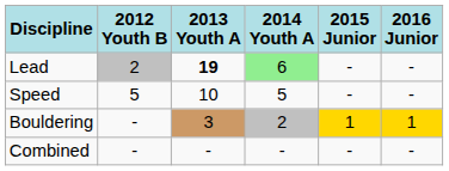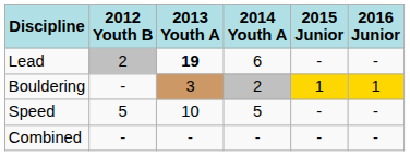 <table class="wikitable" style="text-align: center;">
 <tr>
 <th style="background: #b0e0e6;">Discipline</th>
 <th style="background: #b0e0e6;">2012<br>Youth B</th>
 <th style="background: #b0e0e6;">2013<br>Youth A</th>
 <th style="background: #b0e0e6;">2014<br>Youth A</th>
 <th style="background: #b0e0e6;">2015<br>Junior</th>
 <th style="background: #b0e0e6;">2016<br>Junior</th>
 </tr>
 <tr>
 <td align="left">Lead</td>
 <td style="background: Silver;">2</td>
 <td><strong>19</strong></td>
-<td style="background: lightgreen;">6</td>
-<td>-</td>
-<td>-</td>
-</tr>
-<tr>
-<td align="left">Speed</td>
-<td>5</td>
-<td>10</td>
-<td>5</td>
+<td>6</td>
 <td>-</td>
 <td>-</td>
 </tr>
 <tr>
 <td align="left">Bouldering</td>
 <td>-</td>
 <td style="background: #cc9966;">3</td>
 <td style="background: Silver;">2</td>
 <td style="background: Gold;">1</td>
 <td style="background: Gold;">1</td>
 </tr>
 <tr>
+<td align="left">Speed</td>
+<td>5</td>
+<td>10</td>
+<td>5</td>
+<td>-</td>
+<td>-</td>
+</tr>
+<tr>
 <td align="left">Combined</td>
 <td>-</td>
 <td>-</td>
 <td>-</td>
 <td>-</td>
 <td>-</td>
 </tr>
 </table>
